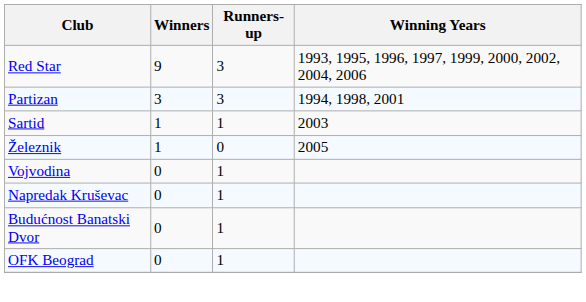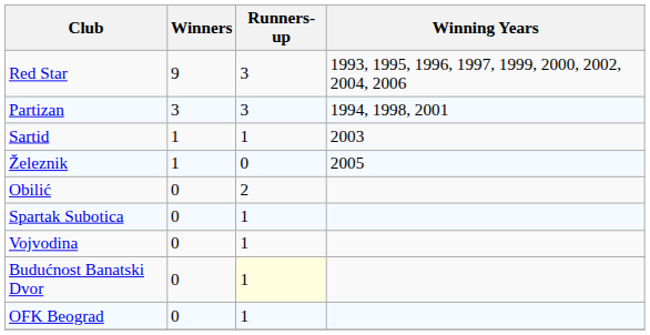 <table class="wikitable">
 <tr>
 <th>Club</th>
 <th>Winners</th>
 <th>Runners-up</th>
 <th>Winning Years</th>
 </tr>
 <tr>
 <td><a href='#'>Red Star</a></td>
 <td>9</td>
 <td>3</td>
 <td>1993, 1995, 1996, 1997, 1999, 2000, 2002, 2004, 2006</td>
 </tr>
 <tr bgcolor=#F4FAFF>
 <td><a href='#'>Partizan</a></td>
 <td>3</td>
 <td>3</td>
 <td>1994, 1998, 2001</td>
 </tr>
 <tr>
 <td><a href='#'>Sartid</a></td>
 <td>1</td>
 <td>1</td>
 <td>2003</td>
 </tr>
 <tr bgcolor=#F4FAFF>
 <td><a href='#'>Železnik</a></td>
 <td>1</td>
 <td>0</td>
 <td>2005</td>
 </tr>
 <tr>
-<td><a href='#'>Vojvodina</a></td>
+<td><a href='#'>Obilić</a></td>
+<td>0</td>
+<td>2</td>
+<td></td>
+</tr>
+<tr bgcolor=#F4FAFF>
+<td><a href='#'>Spartak Subotica</a></td>
 <td>0</td>
 <td>1</td>
 <td></td>
 </tr>
-<tr bgcolor=#F4FAFF>
-<td><a href='#'>Napredak Kruševac</a></td>
+<tr>
+<td><a href='#'>Vojvodina</a></td>
 <td>0</td>
 <td>1</td>
 <td></td>
 </tr>
 <tr>
 <td><a href='#'>Budućnost Banatski Dvor</a></td>
 <td>0</td>
-<td>1</td>
+<td style="background: lightyellow;">1</td>
 <td></td>
 </tr>
 <tr bgcolor=#F4FAFF>
 <td><a href='#'>OFK Beograd</a></td>
 <td>0</td>
 <td>1</td>
 <td></td>
 </tr>
 <tr>
 </tr>
 </table>
